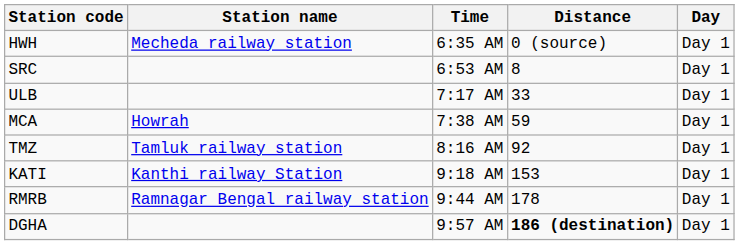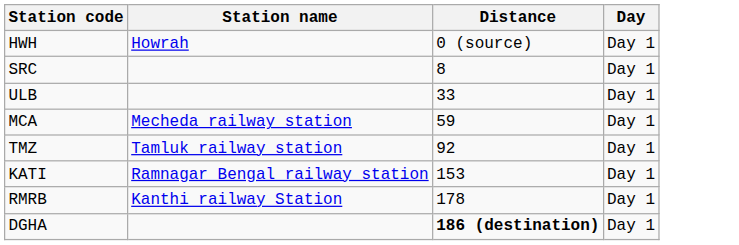 <table class="wikitable">
 <tr>
 <th>Station code</th>
 <th>Station name</th>
-<th>Time</th>
 <th>Distance</th>
 <th>Day</th>
 </tr>
 <tr>
 <td>HWH</td>
-<td><a href='#'>Mecheda railway station</a></td>
-<td>6:35 AM</td>
+<td><a href='#'>Howrah</a></td>
 <td>0 (source)</td>
 <td>Day 1</td>
 </tr>
 <tr>
 <td>SRC</td>
 <td></td>
-<td>6:53 AM</td>
 <td>8</td>
 <td>Day 1</td>
 </tr>
 <tr>
 <td>ULB</td>
 <td></td>
-<td>7:17 AM</td>
 <td>33</td>
 <td>Day 1</td>
 </tr>
 <tr>
 <td>MCA</td>
-<td><a href='#'>Howrah</a></td>
-<td>7:38 AM</td>
+<td><a href='#'>Mecheda railway station</a></td>
 <td>59</td>
 <td>Day 1</td>
 </tr>
 <tr>
 <td>TMZ</td>
 <td><a href='#'>Tamluk railway station</a></td>
-<td>8:16 AM</td>
 <td>92</td>
 <td>Day 1</td>
 </tr>
 <tr>
 <td>KATI</td>
-<td><a href='#'>Kanthi railway Station</a></td>
-<td>9:18 AM</td>
+<td><a href='#'>Ramnagar Bengal railway station</a></td>
 <td>153</td>
 <td>Day 1</td>
 </tr>
 <tr>
 <td>RMRB</td>
-<td><a href='#'>Ramnagar Bengal railway station</a></td>
-<td>9:44 AM</td>
+<td><a href='#'>Kanthi railway Station</a></td>
 <td>178</td>
 <td>Day 1</td>
 </tr>
 <tr>
 <td>DGHA</td>
 <td></td>
-<td>9:57 AM</td>
 <td><strong>186 (destination)</strong></td>
 <td>Day 1</td>
 </tr>
 </table>
